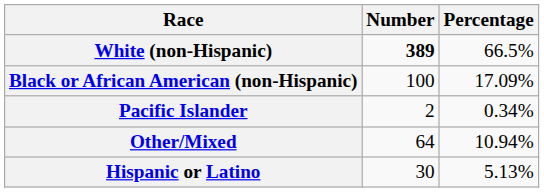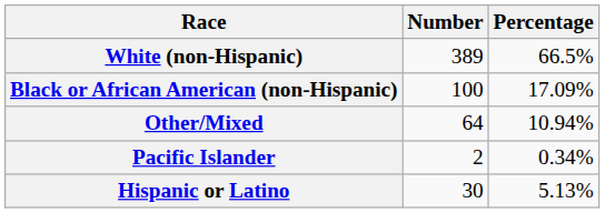 <table class="wikitable" style="text-align:right">
 <tr>
 <th scope="col">Race</th>
 <th scope="col">Number</th>
 <th scope="col">Percentage</th>
 </tr>
 <tr>
 <th scope="row"><a href='#'>White</a> (non-Hispanic)</th>
-<td><strong>389</strong></td>
+<td>389</td>
 <td>66.5%</td>
 </tr>
 <tr>
 <th scope="row"><a href='#'>Black or African American</a> (non-Hispanic)</th>
 <td>100</td>
 <td>17.09%</td>
 </tr>
 <tr>
+<th scope="row"><a href='#'>Other/Mixed</a></th>
+<td>64</td>
+<td>10.94%</td>
+</tr>
+<tr>
 <th scope="row"><a href='#'>Pacific Islander</a></th>
 <td>2</td>
 <td>0.34%</td>
-</tr>
-<tr>
-<th scope="row"><a href='#'>Other/Mixed</a></th>
-<td>64</td>
-<td>10.94%</td>
 </tr>
 <tr>
 <th scope="row"><a href='#'>Hispanic</a> or <a href='#'>Latino</a></th>
 <td>30</td>
 <td>5.13%</td>
 </tr>
 </table>
